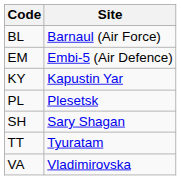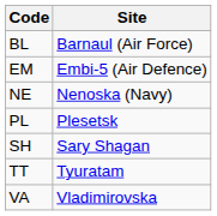 <table class="wikitable">
 <tr>
 <th>Code</th>
 <th>Site</th>
 </tr>
 <tr>
 <td>BL</td>
 <td><a href='#'>Barnaul</a> (Air Force)</td>
 </tr>
 <tr>
 <td>EM</td>
 <td><a href='#'>Embi-5</a> (Air Defence)</td>
 </tr>
 <tr>
-<td>KY</td>
-<td><a href='#'>Kapustin Yar</a></td>
+<td>NE</td>
+<td><a href='#'>Nenoska</a> (Navy)</td>
 </tr>
 <tr>
 <td>PL</td>
 <td><a href='#'>Plesetsk</a></td>
 </tr>
 <tr>
 <td>SH</td>
 <td><a href='#'>Sary Shagan</a></td>
 </tr>
 <tr>
 <td>TT</td>
 <td><a href='#'>Tyuratam</a></td>
 </tr>
 <tr>
 <td>VA</td>
 <td><a href='#'>Vladimirovska</a></td>
 </tr>
 </table>
